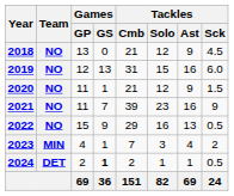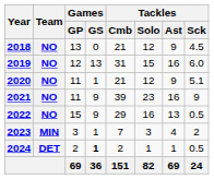 <table class="wikitable" style="text-align:center;">
 <tr>
 <th rowspan="2">Year</th>
 <th rowspan="2">Team</th>
 <th colspan="2">Games</th>
 <th colspan="4">Tackles</th>
 </tr>
 <tr>
 <th>GP</th>
 <th>GS</th>
 <th>Cmb</th>
 <th>Solo</th>
 <th>Ast</th>
 <th>Sck</th>
 </tr>
 <tr>
 <th><a href='#'>2018</a></th>
 <th><a href='#'>NO</a></th>
 <td>13</td>
 <td>0</td>
 <td>21</td>
 <td>12</td>
 <td>9</td>
 <td>4.5</td>
 </tr>
 <tr>
 <th><a href='#'>2019</a></th>
 <th><a href='#'>NO</a></th>
 <td>12</td>
 <td>13</td>
 <td>31</td>
 <td>15</td>
 <td>16</td>
 <td>6.0</td>
 </tr>
 <tr>
 <th><a href='#'>2020</a></th>
 <th><a href='#'>NO</a></th>
 <td>11</td>
 <td>1</td>
 <td>21</td>
 <td>12</td>
 <td>9</td>
-<td>1.5</td>
+<td>5.1</td>
 </tr>
 <tr>
 <th><a href='#'>2021</a></th>
 <th><a href='#'>NO</a></th>
 <td>11</td>
-<td>7</td>
+<td>9</td>
 <td>39</td>
 <td>23</td>
 <td>16</td>
 <td>9</td>
 </tr>
 <tr>
 <th><a href='#'>2022</a></th>
 <th><a href='#'>NO</a></th>
 <td>15</td>
 <td>9</td>
 <td>29</td>
 <td>16</td>
 <td>13</td>
 <td>0.5</td>
 </tr>
 <tr>
 <th><a href='#'>2023</a></th>
 <th><a href='#'>MIN</a></th>
-<td>4</td>
+<td>3</td>
 <td>1</td>
 <td>7</td>
 <td>3</td>
 <td>4</td>
 <td>2</td>
 </tr>
 <tr>
 <th><a href='#'>2024</a></th>
 <th><a href='#'>DET</a></th>
 <td>2</td>
 <td><strong>1</strong></td>
 <td>2</td>
 <td>1</td>
 <td>1</td>
 <td>0.5</td>
 </tr>
 <tr>
 <th colspan="2"></th>
 <th>69</th>
 <th>36</th>
 <th>151</th>
 <th>82</th>
 <th>69</th>
 <th>24</th>
 </tr>
 </table>
